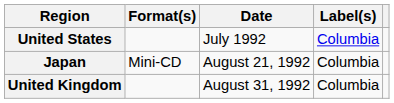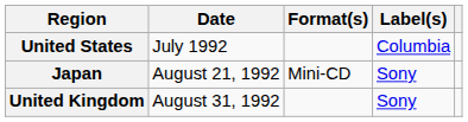 <table class="wikitable plainrowheaders">
 <tr>
 <th scope="col">Region</th>
+<th scope="col">Date</th>
 <th scope="col">Format(s)</th>
-<th scope="col">Date</th>
 <th scope="col">Label(s)</th>
 <th scope="col"></th>
 </tr>
 <tr>
 <th scope="row">United States</th>
+<td>July 1992</td>
 <td></td>
-<td>July 1992</td>
 <td><a href='#'>Columbia</a></td>
 <td></td>
 </tr>
 <tr>
 <th scope="row">Japan</th>
+<td>August 21, 1992</td>
 <td>Mini-CD</td>
-<td>August 21, 1992</td>
-<td>Columbia</td>
+<td><a href='#'>Sony</a></td>
 <td></td>
 </tr>
 <tr>
 <th scope="row">United Kingdom</th>
+<td>August 31, 1992</td>
 <td></td>
-<td>August 31, 1992</td>
-<td>Columbia</td>
+<td><a href='#'>Sony</a></td>
 <td></td>
 </tr>
 </table>
